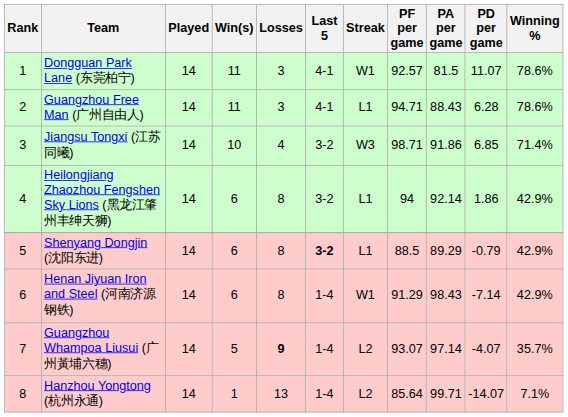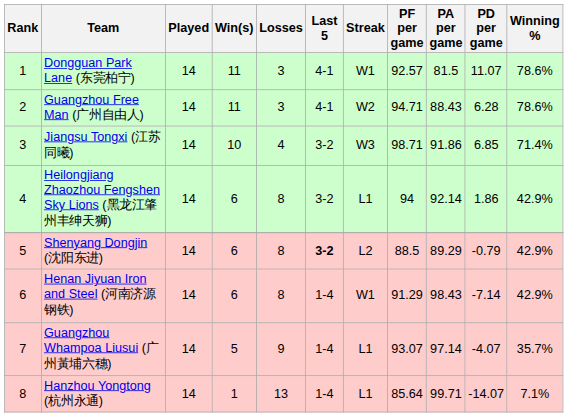 <table class="wikitable" style="text-align:center">
 <tr>
 <th width=25>Rank</th>
 <th width=150>Team</th>
 <th width=40>Played</th>
 <th width=40>Win(s)</th>
 <th width=40>Losses</th>
 <th width=40>Last 5</th>
 <th width=40>Streak</th>
 <th width=40>PF per game</th>
 <th width=40>PA per game</th>
 <th width=40>PD per game</th>
 <th width=40>Winning %</th>
 </tr>
 <tr style="background: #ccffcc;">
 <td>1</td>
 <td align=left><a href='#'>Dongguan Park Lane</a> (东莞柏宁)</td>
 <td>14</td>
 <td>11</td>
 <td>3</td>
 <td>4-1</td>
 <td>W1</td>
 <td>92.57</td>
 <td>81.5</td>
 <td>11.07</td>
 <td>78.6%</td>
 </tr>
 <tr bgcolor=#ccffcc>
 <td>2</td>
 <td align=left><a href='#'>Guangzhou Free Man</a> (广州自由人)</td>
 <td>14</td>
 <td>11</td>
 <td>3</td>
 <td>4-1</td>
-<td>L1</td>
+<td>W2</td>
 <td>94.71</td>
 <td>88.43</td>
 <td>6.28</td>
 <td>78.6%</td>
 </tr>
 <tr bgcolor=#ccffcc>
 <td>3</td>
 <td align=left><a href='#'>Jiangsu Tongxi</a> (江苏同曦)</td>
 <td>14</td>
 <td>10</td>
 <td>4</td>
 <td>3-2</td>
 <td>W3</td>
 <td>98.71</td>
 <td>91.86</td>
 <td>6.85</td>
 <td>71.4%</td>
 </tr>
 <tr bgcolor=#ccffcc>
 <td>4</td>
 <td align=left><a href='#'>Heilongjiang Zhaozhou Fengshen Sky Lions</a> (黑龙江肇州丰绅天狮)</td>
 <td>14</td>
 <td>6</td>
 <td>8</td>
 <td>3-2</td>
 <td>L1</td>
 <td>94</td>
 <td>92.14</td>
 <td>1.86</td>
 <td>42.9%</td>
 </tr>
 <tr style="background: #ffcccc;">
 </tr>
 <tr bgcolor=#ffcccc>
 <td>5</td>
 <td align=left><a href='#'>Shenyang Dongjin</a> (沈阳东进)</td>
 <td>14</td>
 <td>6</td>
 <td>8</td>
 <td><strong>3-2</strong></td>
-<td>L1</td>
+<td>L2</td>
 <td>88.5</td>
 <td>89.29</td>
 <td>-0.79</td>
 <td>42.9%</td>
 </tr>
 <tr bgcolor=#ffcccc>
 <td>6</td>
 <td align=left><a href='#'>Henan Jiyuan Iron and Steel</a> (河南济源钢铁)</td>
 <td>14</td>
 <td>6</td>
 <td>8</td>
 <td>1-4</td>
 <td>W1</td>
 <td>91.29</td>
 <td>98.43</td>
 <td>-7.14</td>
 <td>42.9%</td>
 </tr>
 <tr bgcolor=#ffcccc>
 <td>7</td>
 <td align=left><a href='#'>Guangzhou Whampoa Liusui</a> (广州黃埔六穗)</td>
 <td>14</td>
 <td>5</td>
-<td><strong>9</strong></td>
+<td>9</td>
 <td>1-4</td>
-<td>L2</td>
+<td>L1</td>
 <td>93.07</td>
 <td>97.14</td>
 <td>-4.07</td>
 <td>35.7%</td>
 </tr>
 <tr bgcolor=#ffcccc>
 <td>8</td>
 <td align=left><a href='#'>Hanzhou Yongtong</a> (杭州永通)</td>
 <td>14</td>
 <td>1</td>
 <td>13</td>
 <td>1-4</td>
-<td>L2</td>
+<td>L1</td>
 <td>85.64</td>
 <td>99.71</td>
 <td>-14.07</td>
 <td>7.1%</td>
 </tr>
 </table>
